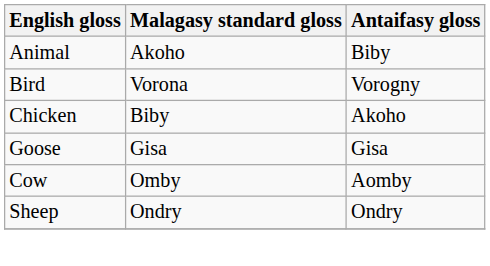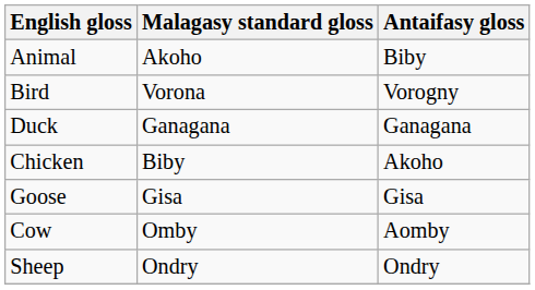 <table class="wikitable sortable">
 <tr>
 <th>English gloss</th>
 <th>Malagasy standard gloss</th>
 <th>Antaifasy gloss</th>
 </tr>
 <tr>
 <td>Animal</td>
 <td>Akoho</td>
 <td>Biby</td>
 </tr>
 <tr>
 <td>Bird</td>
 <td>Vorona</td>
 <td>Vorogny</td>
+</tr>
+<tr>
+<td>Duck</td>
+<td>Ganagana</td>
+<td>Ganagana</td>
 </tr>
 <tr>
 <td>Chicken</td>
 <td>Biby</td>
 <td>Akoho</td>
 </tr>
 <tr>
 <td>Goose</td>
 <td>Gisa</td>
 <td>Gisa</td>
 </tr>
 <tr>
 <td>Cow</td>
 <td>Omby</td>
 <td>Aomby</td>
 </tr>
 <tr>
 <td>Sheep</td>
 <td>Ondry</td>
 <td>Ondry</td>
 </tr>
 <tr>
 </tr>
 </table>
